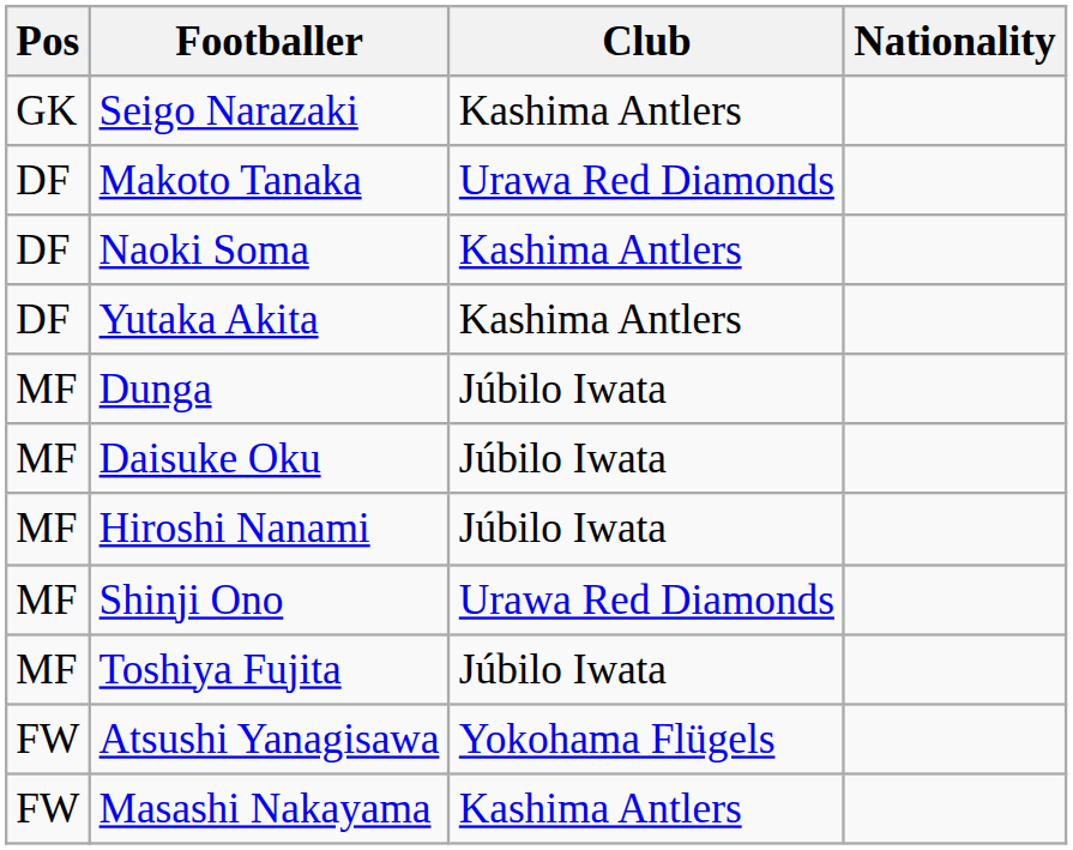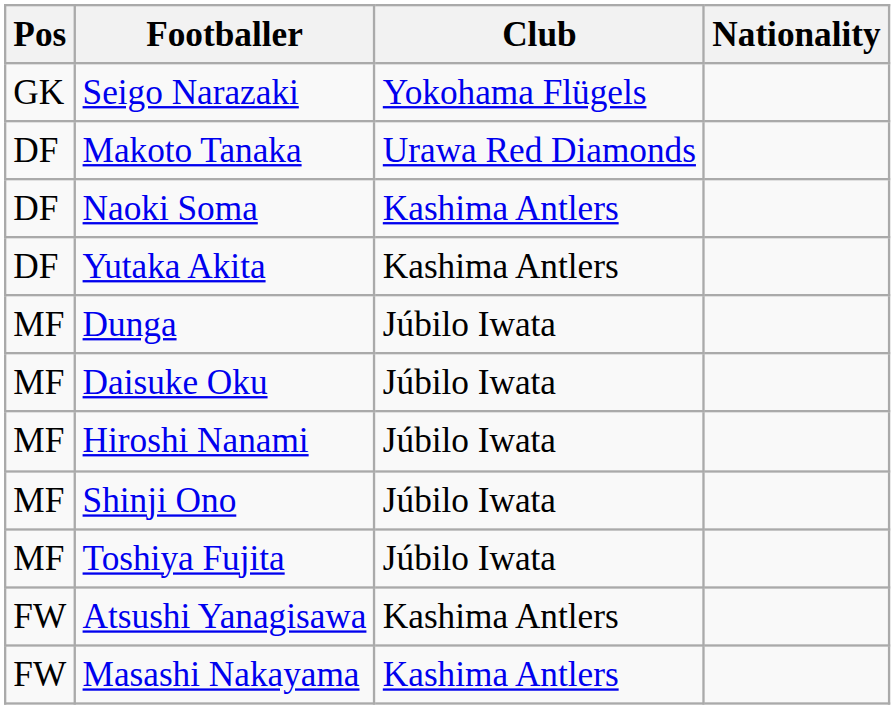 <table class="wikitable" style="font-size: 95%;">
 <tr>
 <th>Pos</th>
 <th>Footballer</th>
 <th>Club</th>
 <th>Nationality</th>
 </tr>
 <tr>
 <td>GK</td>
 <td><a href='#'>Seigo Narazaki</a></td>
-<td>Kashima Antlers</td>
+<td><a href='#'>Yokohama Flügels</a></td>
 <td></td>
 </tr>
 <tr>
 <td>DF</td>
 <td><a href='#'>Makoto Tanaka</a></td>
 <td><a href='#'>Urawa Red Diamonds</a></td>
 <td></td>
 </tr>
 <tr>
 <td>DF</td>
 <td><a href='#'>Naoki Soma</a></td>
 <td><a href='#'>Kashima Antlers</a></td>
 <td></td>
 </tr>
 <tr>
 <td>DF</td>
 <td><a href='#'>Yutaka Akita</a></td>
 <td>Kashima Antlers</td>
 <td></td>
 </tr>
 <tr>
 <td>MF</td>
 <td><a href='#'>Dunga</a></td>
 <td>Júbilo Iwata</td>
 <td></td>
 </tr>
 <tr>
 <td>MF</td>
 <td><a href='#'>Daisuke Oku</a></td>
 <td>Júbilo Iwata</td>
 <td></td>
 </tr>
 <tr>
 <td>MF</td>
 <td><a href='#'>Hiroshi Nanami</a></td>
 <td>Júbilo Iwata</td>
 <td></td>
 </tr>
 <tr>
 <td>MF</td>
 <td><a href='#'>Shinji Ono</a></td>
-<td><a href='#'>Urawa Red Diamonds</a></td>
+<td>Júbilo Iwata</td>
 <td></td>
 </tr>
 <tr>
 <td>MF</td>
 <td><a href='#'>Toshiya Fujita</a></td>
 <td>Júbilo Iwata</td>
 <td></td>
 </tr>
 <tr>
 <td>FW</td>
 <td><a href='#'>Atsushi Yanagisawa</a></td>
-<td><a href='#'>Yokohama Flügels</a></td>
+<td>Kashima Antlers</td>
 <td></td>
 </tr>
 <tr>
 <td>FW</td>
 <td><a href='#'>Masashi Nakayama</a></td>
 <td><a href='#'>Kashima Antlers</a></td>
 <td></td>
 </tr>
 </table>
